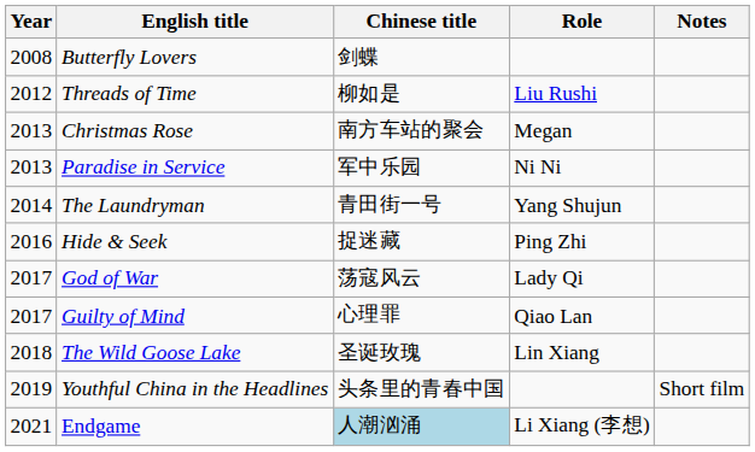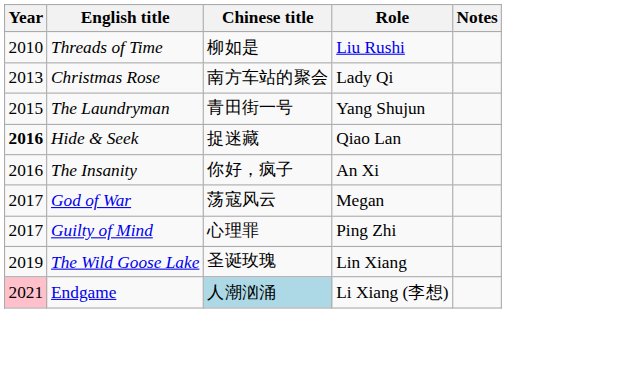 <table class="wikitable">
 <tr>
 <th>Year</th>
 <th>English title</th>
 <th>Chinese title</th>
 <th>Role</th>
 <th>Notes</th>
 </tr>
 <tr>
-<td>2008</td>
-<td><em>Butterfly Lovers</em></td>
-<td>剑蝶</td>
-<td></td>
-<td></td>
-</tr>
-<tr>
-<td>2012</td>
+<td>2010</td>
 <td><em>Threads of Time</em></td>
 <td>柳如是</td>
 <td><a href='#'>Liu Rushi</a></td>
 <td></td>
 </tr>
 <tr>
 <td>2013</td>
 <td><em>Christmas Rose</em></td>
 <td>南方车站的聚会</td>
-<td>Megan</td>
+<td>Lady Qi</td>
 <td></td>
 </tr>
 <tr>
-<td>2013</td>
-<td><em><a href='#'>Paradise in Service</a></em></td>
-<td>军中乐园</td>
-<td>Ni Ni</td>
-<td></td>
-</tr>
-<tr>
-<td>2014</td>
+<td>2015</td>
 <td><em>The Laundryman</em></td>
 <td>青田街一号</td>
 <td>Yang Shujun</td>
 <td></td>
 </tr>
 <tr>
-<td>2016</td>
+<td><strong>2016</strong></td>
 <td><em>Hide & Seek</em></td>
 <td>捉迷藏</td>
-<td>Ping Zhi</td>
+<td>Qiao Lan</td>
+<td></td>
+</tr>
+<tr>
+<td>2016</td>
+<td><em>The Insanity</em></td>
+<td>你好，疯子</td>
+<td>An Xi</td>
 <td></td>
 </tr>
 <tr>
 <td>2017</td>
 <td><em><a href='#'>God of War</a></em></td>
 <td>荡寇风云</td>
-<td>Lady Qi</td>
+<td>Megan</td>
 <td></td>
 </tr>
 <tr>
 <td>2017</td>
 <td><em><a href='#'>Guilty of Mind</a></em></td>
 <td>心理罪</td>
-<td>Qiao Lan</td>
+<td>Ping Zhi</td>
 <td></td>
 </tr>
 <tr>
-<td>2018</td>
+<td>2019</td>
 <td><em><a href='#'>The Wild Goose Lake</a></em></td>
 <td>圣诞玫瑰</td>
 <td>Lin Xiang</td>
 <td></td>
 </tr>
 <tr>
-<td>2019</td>
-<td><em>Youthful China in the Headlines</em></td>
-<td>头条里的青春中国</td>
-<td></td>
-<td>Short film</td>
-</tr>
-<tr>
-<td>2021</td>
+<td style="background: pink;">2021</td>
 <td><a href='#'>Endgame</a></td>
 <td style="background: lightblue;">人潮汹涌</td>
 <td>Li Xiang (李想)</td>
 <td></td>
 </tr>
 </table>
